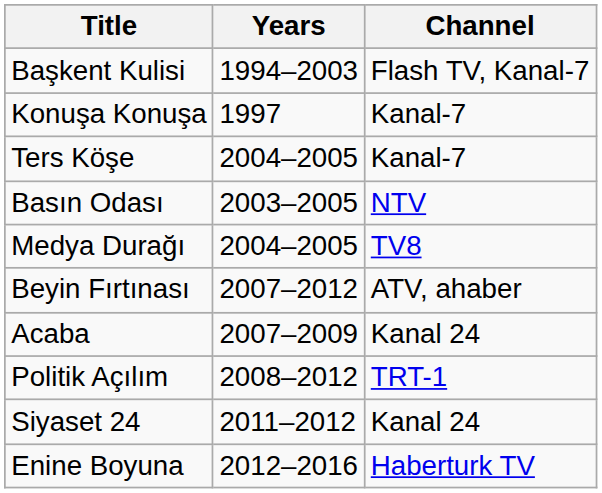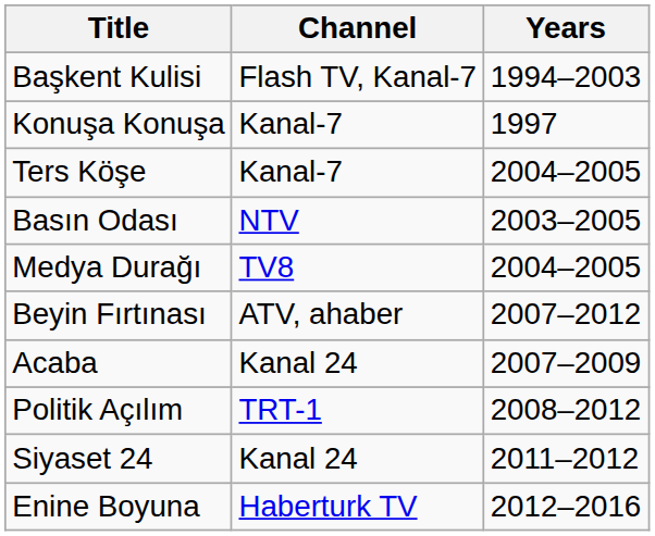 <table class="wikitable">
 <tr>
 <th>Title</th>
+<th>Channel</th>
 <th>Years</th>
-<th>Channel</th>
 </tr>
 <tr>
 <td>Başkent Kulisi</td>
+<td>Flash TV, Kanal-7</td>
 <td>1994–2003</td>
-<td>Flash TV, Kanal-7</td>
 </tr>
 <tr>
 <td>Konuşa Konuşa</td>
+<td>Kanal-7</td>
 <td>1997</td>
-<td>Kanal-7</td>
 </tr>
 <tr>
 <td>Ters Köşe</td>
+<td>Kanal-7</td>
 <td>2004–2005</td>
-<td>Kanal-7</td>
 </tr>
 <tr>
 <td>Basın Odası</td>
+<td><a href='#'>NTV</a></td>
 <td>2003–2005</td>
-<td><a href='#'>NTV</a></td>
 </tr>
 <tr>
 <td>Medya Durağı</td>
+<td><a href='#'>TV8</a></td>
 <td>2004–2005</td>
-<td><a href='#'>TV8</a></td>
 </tr>
 <tr>
 <td>Beyin Fırtınası</td>
+<td>ATV, ahaber</td>
 <td>2007–2012</td>
-<td>ATV, ahaber</td>
 </tr>
 <tr>
 <td>Acaba</td>
+<td>Kanal 24</td>
 <td>2007–2009</td>
-<td>Kanal 24</td>
 </tr>
 <tr>
 <td>Politik Açılım</td>
+<td><a href='#'>TRT-1</a></td>
 <td>2008–2012</td>
-<td><a href='#'>TRT-1</a></td>
 </tr>
 <tr>
 <td>Siyaset 24</td>
+<td>Kanal 24</td>
 <td>2011–2012</td>
-<td>Kanal 24</td>
 </tr>
 <tr>
 <td>Enine Boyuna</td>
+<td><a href='#'>Haberturk TV</a></td>
 <td>2012–2016</td>
-<td><a href='#'>Haberturk TV</a></td>
 </tr>
 </table>
